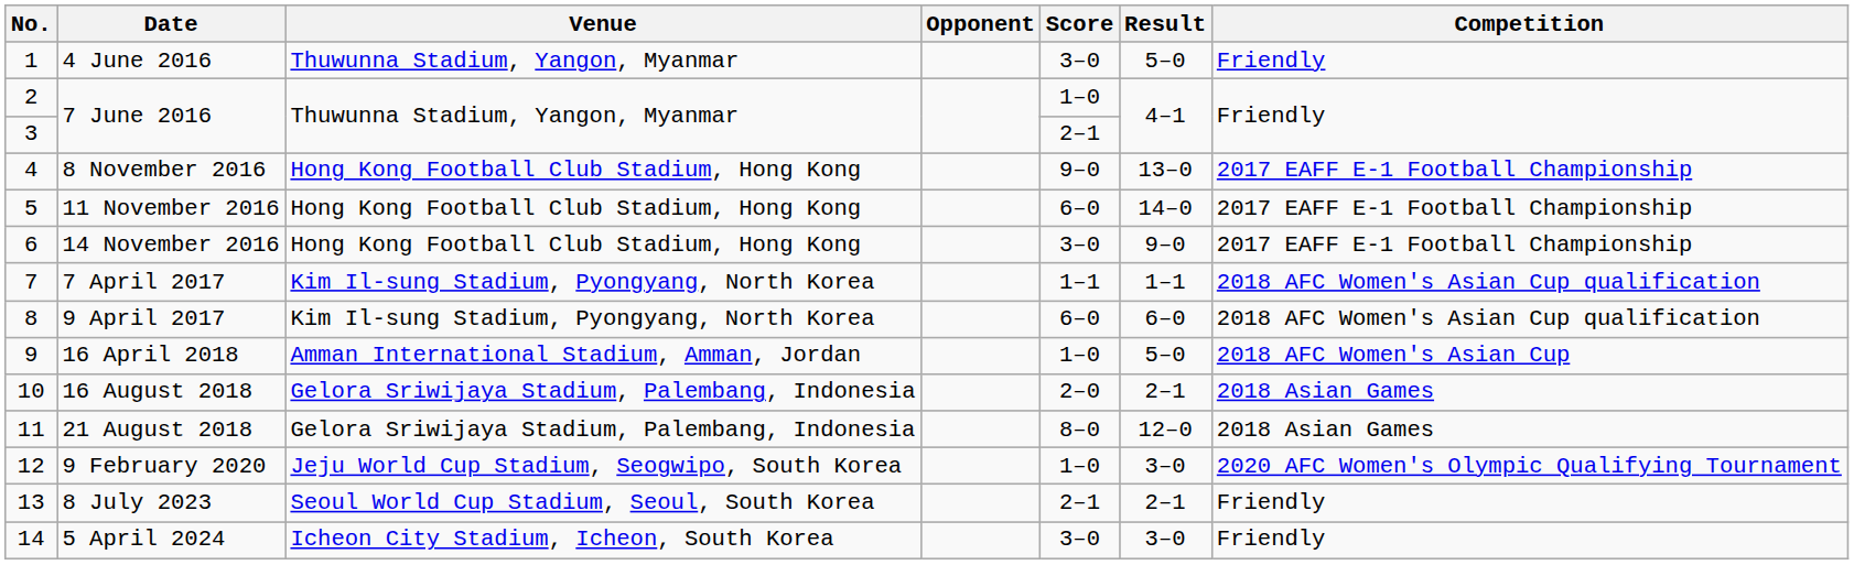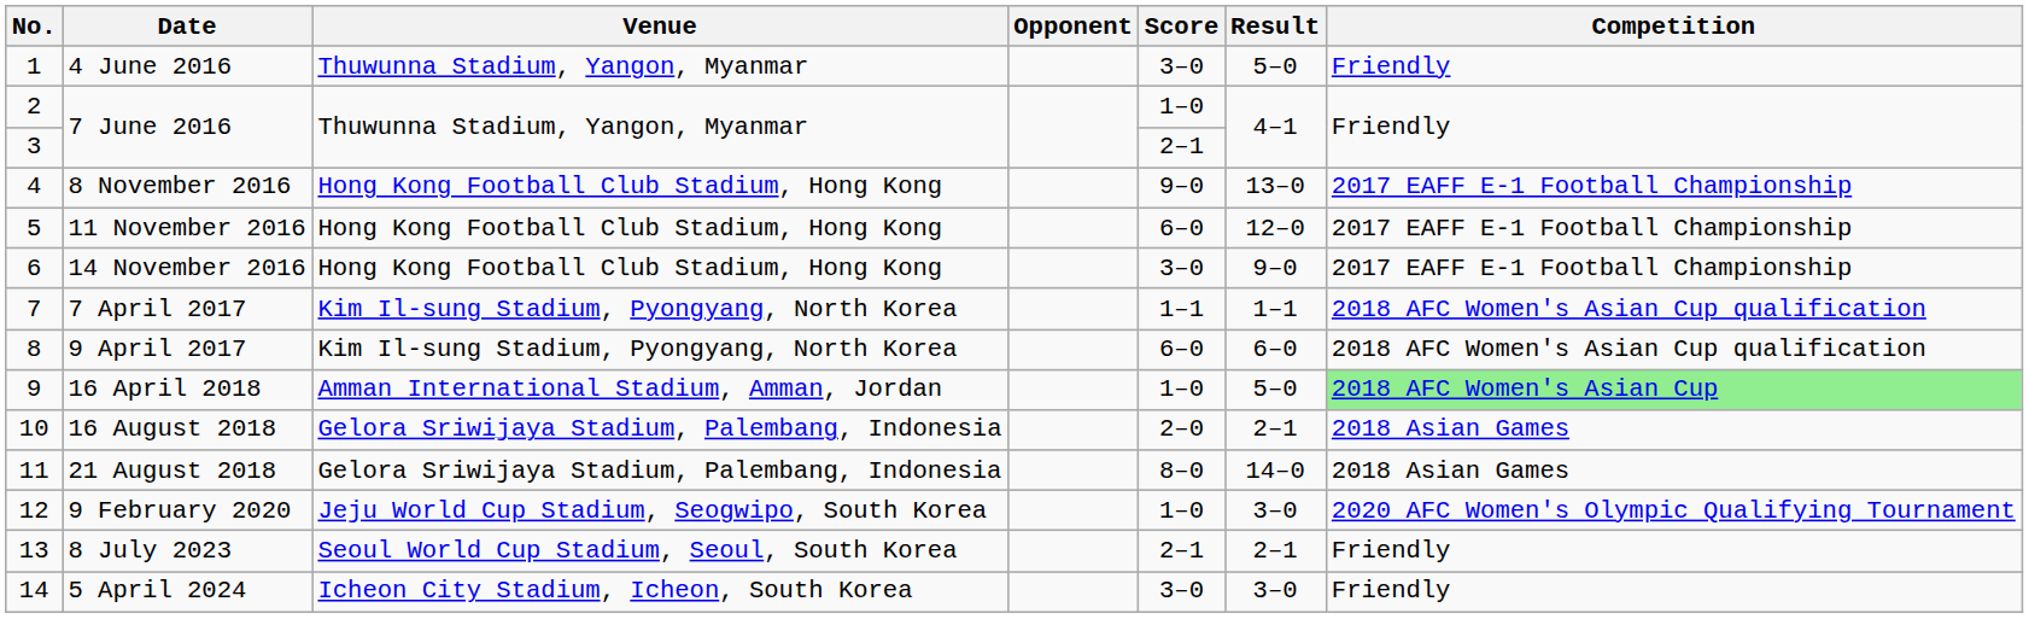 <table class="wikitable sortable">
 <tr>
 <th>No.</th>
 <th>Date</th>
 <th>Venue</th>
 <th>Opponent</th>
 <th>Score</th>
 <th>Result</th>
 <th>Competition</th>
 </tr>
 <tr>
 <td align=center>1</td>
 <td>4 June 2016</td>
 <td><a href='#'>Thuwunna Stadium</a>, <a href='#'>Yangon</a>, Myanmar</td>
 <td></td>
 <td align=center>3–0</td>
 <td align=center>5–0</td>
 <td><a href='#'>Friendly</a></td>
 </tr>
 <tr>
 <td align=center>2</td>
 <td rowspan="2">7 June 2016</td>
 <td rowspan="2">Thuwunna Stadium, Yangon, Myanmar</td>
 <td rowspan="2"></td>
 <td align=center>1–0</td>
 <td rowspan="2" align=center>4–1</td>
 <td rowspan="2">Friendly</td>
 </tr>
 <tr>
 <td align=center>3</td>
 <td align=center>2–1</td>
 </tr>
 <tr>
 <td align=center>4</td>
 <td>8 November 2016</td>
 <td><a href='#'>Hong Kong Football Club Stadium</a>, Hong Kong</td>
 <td></td>
 <td align=center>9–0</td>
 <td align=center>13–0</td>
 <td><a href='#'>2017 EAFF E-1 Football Championship</a></td>
 </tr>
 <tr>
 <td align=center>5</td>
 <td>11 November 2016</td>
 <td>Hong Kong Football Club Stadium, Hong Kong</td>
 <td></td>
 <td align=center>6–0</td>
-<td align=center>14–0</td>
+<td align=center>12–0</td>
 <td>2017 EAFF E-1 Football Championship</td>
 </tr>
 <tr>
 <td align=center>6</td>
 <td>14 November 2016</td>
 <td>Hong Kong Football Club Stadium, Hong Kong</td>
 <td></td>
 <td align=center>3–0</td>
 <td align=center>9–0</td>
 <td>2017 EAFF E-1 Football Championship</td>
 </tr>
 <tr>
 <td align=center>7</td>
 <td>7 April 2017</td>
 <td><a href='#'>Kim Il-sung Stadium</a>, <a href='#'>Pyongyang</a>, North Korea</td>
 <td></td>
 <td align=center>1–1</td>
 <td align=center>1–1</td>
 <td><a href='#'>2018 AFC Women's Asian Cup qualification</a></td>
 </tr>
 <tr>
 <td align=center>8</td>
 <td>9 April 2017</td>
 <td>Kim Il-sung Stadium, Pyongyang, North Korea</td>
 <td></td>
 <td align=center>6–0</td>
 <td align=center>6–0</td>
 <td>2018 AFC Women's Asian Cup qualification</td>
 </tr>
 <tr>
 <td align=center>9</td>
 <td>16 April 2018</td>
 <td><a href='#'>Amman International Stadium</a>, <a href='#'>Amman</a>, Jordan</td>
 <td></td>
 <td align=center>1–0</td>
 <td align=center>5–0</td>
-<td><a href='#'>2018 AFC Women's Asian Cup</a></td>
+<td style="background: lightgreen;"><a href='#'>2018 AFC Women's Asian Cup</a></td>
 </tr>
 <tr>
 <td align=center>10</td>
 <td>16 August 2018</td>
 <td><a href='#'>Gelora Sriwijaya Stadium</a>, <a href='#'>Palembang</a>, Indonesia</td>
 <td></td>
 <td align=center>2–0</td>
 <td align=center>2–1</td>
 <td><a href='#'>2018 Asian Games</a></td>
 </tr>
 <tr>
 <td align=center>11</td>
 <td>21 August 2018</td>
 <td>Gelora Sriwijaya Stadium, Palembang, Indonesia</td>
 <td></td>
 <td align=center>8–0</td>
-<td align=center>12–0</td>
+<td align=center>14–0</td>
 <td>2018 Asian Games</td>
 </tr>
 <tr>
 <td align=center>12</td>
 <td>9 February 2020</td>
 <td><a href='#'>Jeju World Cup Stadium</a>, <a href='#'>Seogwipo</a>, South Korea</td>
 <td></td>
 <td align=center>1–0</td>
 <td align=center>3–0</td>
 <td><a href='#'>2020 AFC Women's Olympic Qualifying Tournament</a></td>
 </tr>
 <tr>
 <td align=center>13</td>
 <td>8 July 2023</td>
 <td><a href='#'>Seoul World Cup Stadium</a>, <a href='#'>Seoul</a>, South Korea</td>
 <td></td>
 <td style="text-align:center">2–1</td>
 <td style="text-align:center">2–1</td>
 <td>Friendly</td>
 </tr>
 <tr>
 <td align=center>14</td>
 <td>5 April 2024</td>
 <td><a href='#'>Icheon City Stadium</a>, <a href='#'>Icheon</a>, South Korea</td>
 <td></td>
 <td align=center>3–0</td>
 <td align=center>3–0</td>
 <td>Friendly</td>
 </tr>
 </table>
